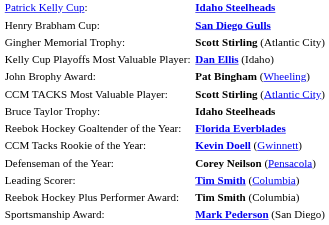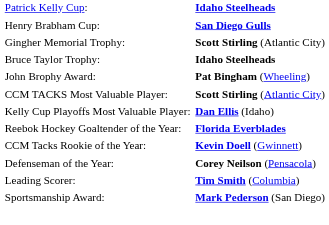 <table cellpadding="3" cellspacing="1">
 <tr>
 <td><a href='#'>Patrick Kelly Cup</a>:</td>
 <td><strong><a href='#'>Idaho Steelheads</a></strong></td>
 </tr>
 <tr>
 <td>Henry Brabham Cup:</td>
 <td><strong><a href='#'>San Diego Gulls</a></strong></td>
 </tr>
 <tr>
 <td>Gingher Memorial Trophy:</td>
 <td><strong>Scott Stirling</strong> (Atlantic City)</td>
 </tr>
 <tr>
-<td>Kelly Cup Playoffs Most Valuable Player:</td>
-<td><strong><a href='#'>Dan Ellis</a></strong> (Idaho)</td>
+<td>Bruce Taylor Trophy:</td>
+<td><strong>Idaho Steelheads</strong></td>
 </tr>
 <tr>
 <td>John Brophy Award:</td>
 <td><strong>Pat Bingham</strong> (<a href='#'>Wheeling</a>)</td>
 </tr>
 <tr>
 <td>CCM TACKS Most Valuable Player:</td>
 <td><strong>Scott Stirling</strong> (<a href='#'>Atlantic City</a>)</td>
 </tr>
 <tr>
-<td>Bruce Taylor Trophy:</td>
-<td><strong>Idaho Steelheads</strong></td>
+<td>Kelly Cup Playoffs Most Valuable Player:</td>
+<td><strong><a href='#'>Dan Ellis</a></strong> (Idaho)</td>
 </tr>
 <tr>
 <td>Reebok Hockey Goaltender of the Year:</td>
 <td><strong><a href='#'>Florida Everblades</a></strong></td>
 </tr>
 <tr>
 <td>CCM Tacks Rookie of the Year:</td>
 <td><strong><a href='#'>Kevin Doell</a></strong> (<a href='#'>Gwinnett</a>)</td>
 </tr>
 <tr>
 <td>Defenseman of the Year:</td>
 <td><strong>Corey Neilson</strong> (<a href='#'>Pensacola</a>)</td>
 </tr>
 <tr>
 <td>Leading Scorer:</td>
 <td><strong><a href='#'>Tim Smith</a></strong> (<a href='#'>Columbia</a>)</td>
 </tr>
 <tr>
-<td>Reebok Hockey Plus Performer Award:</td>
-<td><strong>Tim Smith</strong> (Columbia)</td>
-</tr>
-<tr>
 <td>Sportsmanship Award:</td>
 <td><strong><a href='#'>Mark Pederson</a></strong> (San Diego)</td>
 </tr>
 <tr>
 </tr>
 </table>
